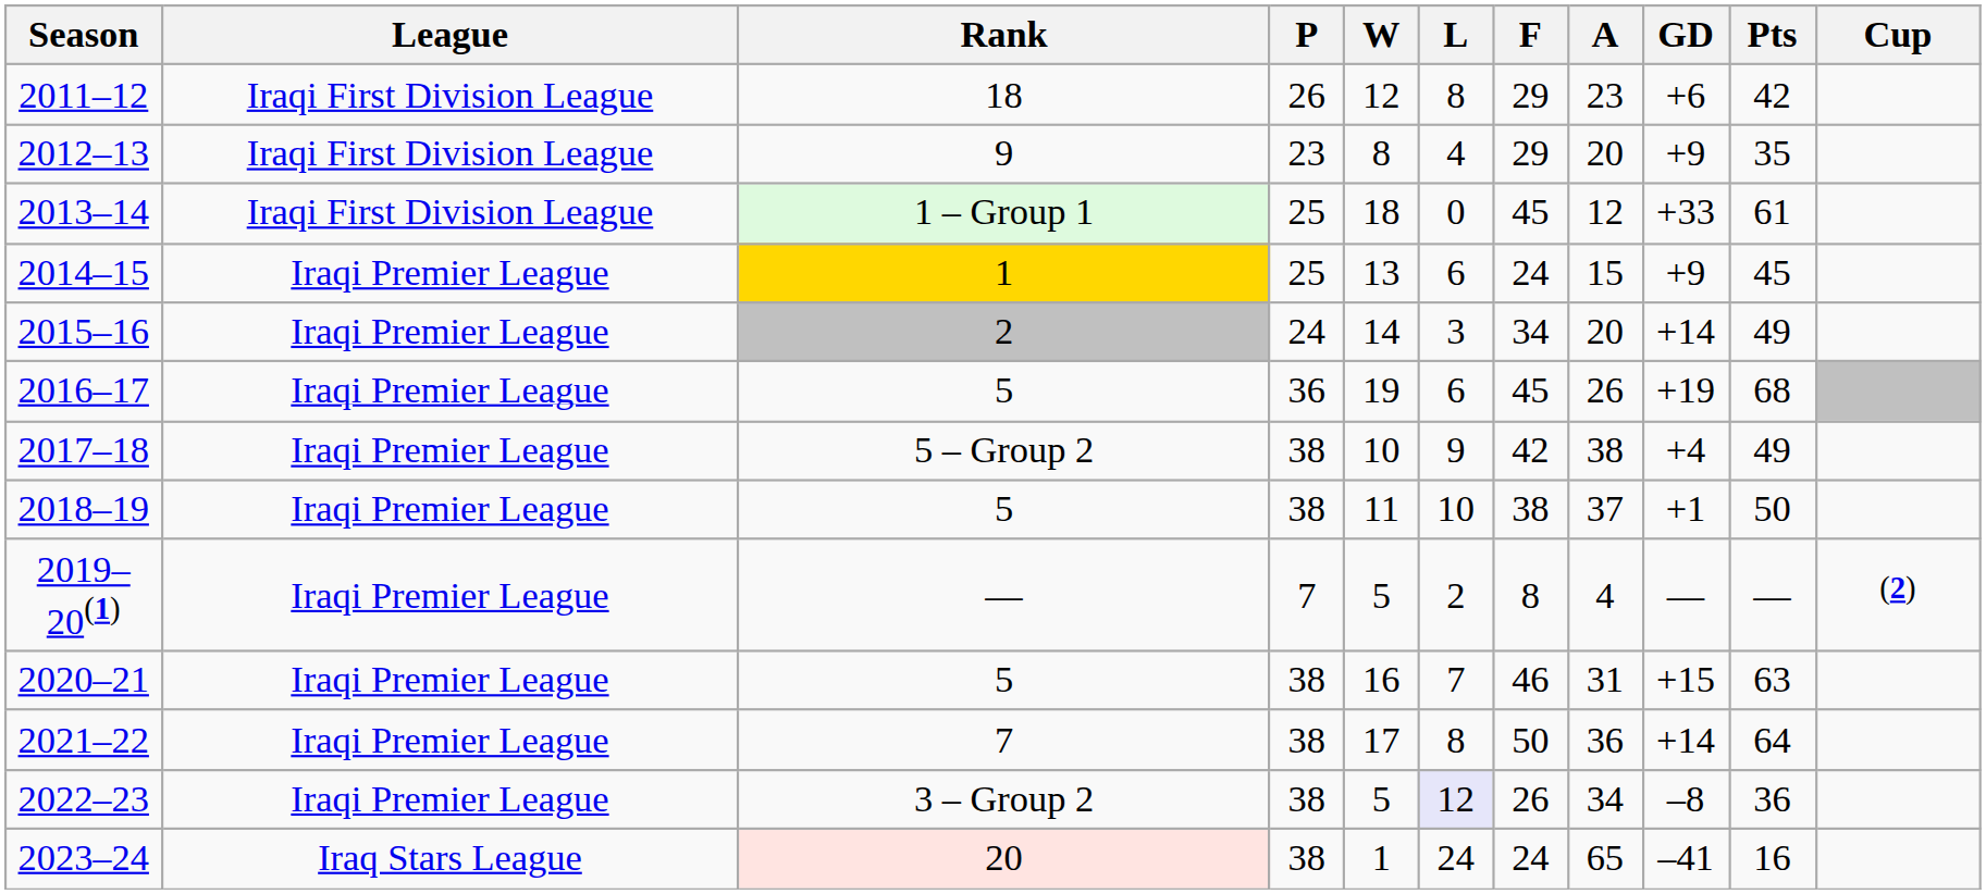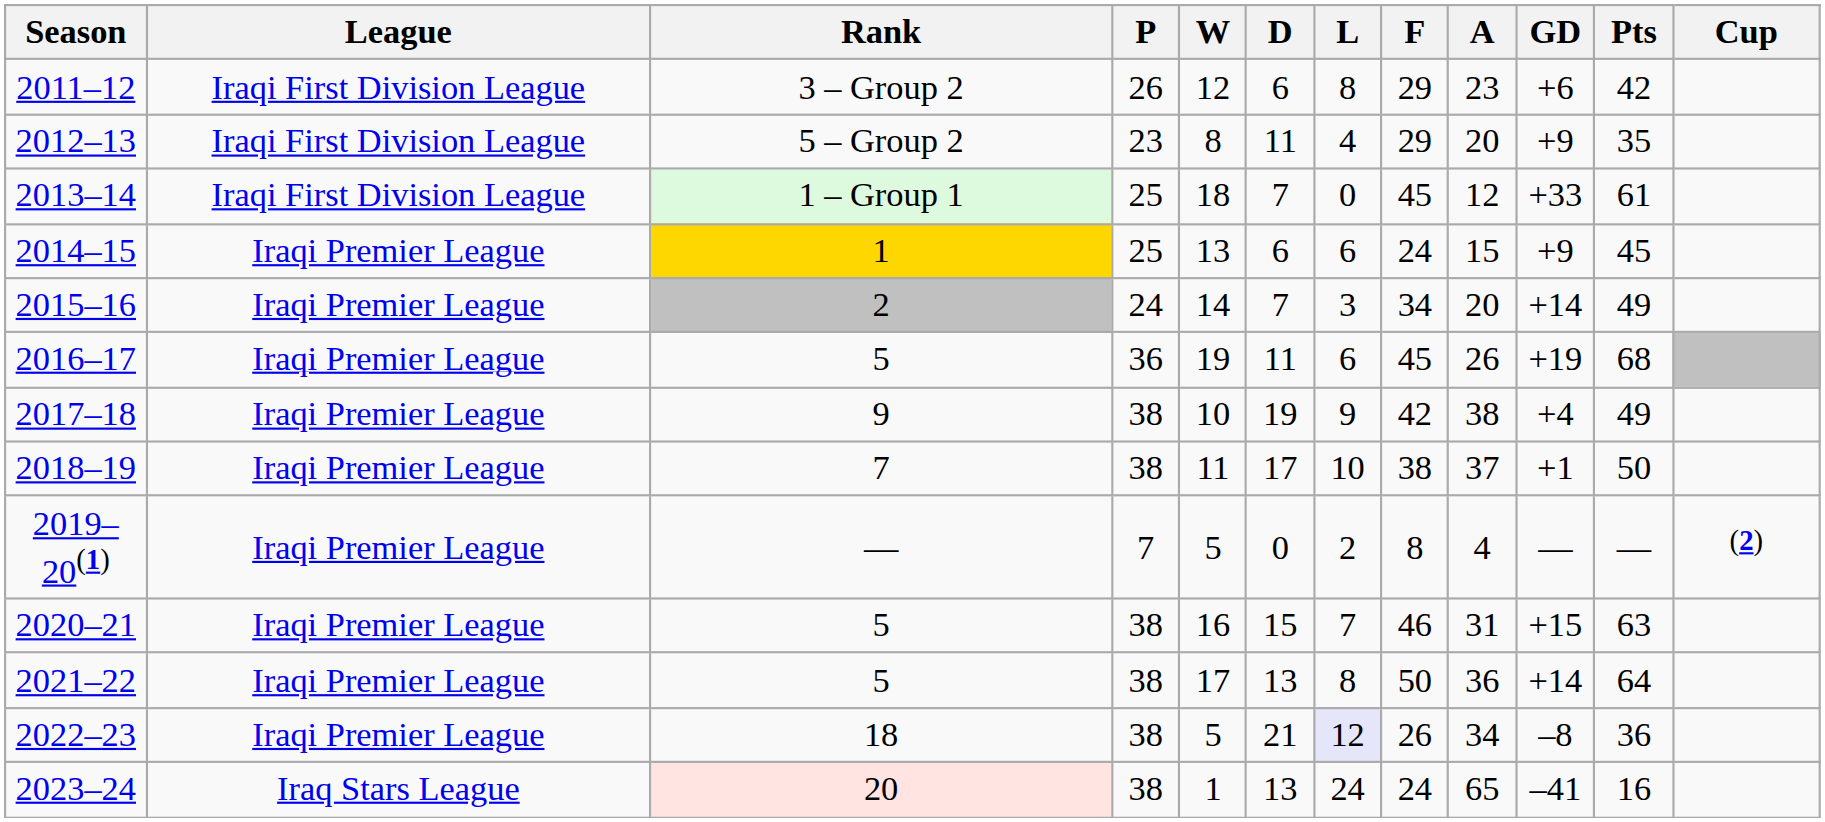 <table class="wikitable sortable" style="width:845px; text-align:center;">
 <tr>
 <th style="width:60px;">Season</th>
 <th style="width:250px;">League</th>
 <th style="width:230px;">Rank</th>
 <th style="width:25px;">P</th>
 <th style="width:25px;">W</th>
+<th style="width:25px;">D</th>
 <th style="width:25px;">L</th>
 <th style="width:25px;">F</th>
 <th style="width:25px;">A</th>
 <th style="width:30px;">GD</th>
 <th style="width:30px;">Pts</th>
 <th style="width:65px;">Cup</th>
 </tr>
 <tr>
 <td><a href='#'>2011–12</a></td>
 <td><a href='#'>Iraqi First Division League</a></td>
-<td>18</td>
+<td>3 – Group 2</td>
 <td>26</td>
 <td>12</td>
+<td>6</td>
 <td>8</td>
 <td>29</td>
 <td>23</td>
 <td>+6</td>
 <td>42</td>
 <td></td>
 </tr>
 <tr>
 <td><a href='#'>2012–13</a></td>
 <td><a href='#'>Iraqi First Division League</a></td>
-<td>9</td>
+<td>5 – Group 2</td>
 <td>23</td>
 <td>8</td>
+<td>11</td>
 <td>4</td>
 <td>29</td>
 <td>20</td>
 <td>+9</td>
 <td>35</td>
 <td></td>
 </tr>
 <tr>
 <td><a href='#'>2013–14</a></td>
 <td><a href='#'>Iraqi First Division League</a></td>
 <td style="background:#DEFADE;">1 – Group 1</td>
 <td>25</td>
 <td>18</td>
+<td>7</td>
 <td>0</td>
 <td>45</td>
 <td>12</td>
 <td>+33</td>
 <td>61</td>
 <td></td>
 </tr>
 <tr>
 <td><a href='#'>2014–15</a></td>
 <td><a href='#'>Iraqi Premier League</a></td>
 <td style="background:gold;">1</td>
 <td>25</td>
 <td>13</td>
 <td>6</td>
+<td>6</td>
 <td>24</td>
 <td>15</td>
 <td>+9</td>
 <td>45</td>
 <td></td>
 </tr>
 <tr>
 <td><a href='#'>2015–16</a></td>
 <td><a href='#'>Iraqi Premier League</a></td>
 <td style="background:silver;">2</td>
 <td>24</td>
 <td>14</td>
+<td>7</td>
 <td>3</td>
 <td>34</td>
 <td>20</td>
 <td>+14</td>
 <td>49</td>
 <td></td>
 </tr>
 <tr>
 <td><a href='#'>2016–17</a></td>
 <td><a href='#'>Iraqi Premier League</a></td>
 <td>5</td>
 <td>36</td>
 <td>19</td>
+<td>11</td>
 <td>6</td>
 <td>45</td>
 <td>26</td>
 <td>+19</td>
 <td>68</td>
 <td style="background:silver;"></td>
 </tr>
 <tr>
 <td><a href='#'>2017–18</a></td>
 <td><a href='#'>Iraqi Premier League</a></td>
-<td>5 – Group 2</td>
+<td>9</td>
 <td>38</td>
 <td>10</td>
+<td>19</td>
 <td>9</td>
 <td>42</td>
 <td>38</td>
 <td>+4</td>
 <td>49</td>
 <td></td>
 </tr>
 <tr>
 <td><a href='#'>2018–19</a></td>
 <td><a href='#'>Iraqi Premier League</a></td>
-<td>5</td>
+<td>7</td>
 <td>38</td>
 <td>11</td>
+<td>17</td>
 <td>10</td>
 <td>38</td>
 <td>37</td>
 <td>+1</td>
 <td>50</td>
 <td></td>
 </tr>
 <tr>
 <td><a href='#'>2019–20</a><sup>(<strong><a href='#'>1</a></strong>)</sup></td>
 <td><a href='#'>Iraqi Premier League</a></td>
 <td>—</td>
 <td>7</td>
 <td>5</td>
+<td>0</td>
 <td>2</td>
 <td>8</td>
 <td>4</td>
 <td>—</td>
 <td>—</td>
 <td><em></em><sup>(<strong><a href='#'>2</a></strong>)</sup></td>
 </tr>
 <tr>
 <td><a href='#'>2020–21</a></td>
 <td><a href='#'>Iraqi Premier League</a></td>
 <td>5</td>
 <td>38</td>
 <td>16</td>
+<td>15</td>
 <td>7</td>
 <td>46</td>
 <td>31</td>
 <td>+15</td>
 <td>63</td>
 <td></td>
 </tr>
 <tr>
 <td><a href='#'>2021–22</a></td>
 <td><a href='#'>Iraqi Premier League</a></td>
-<td>7</td>
+<td>5</td>
 <td>38</td>
 <td>17</td>
+<td>13</td>
 <td>8</td>
 <td>50</td>
 <td>36</td>
 <td>+14</td>
 <td>64</td>
 <td></td>
 </tr>
 <tr>
 <td><a href='#'>2022–23</a></td>
 <td><a href='#'>Iraqi Premier League</a></td>
-<td>3 – Group 2</td>
+<td>18</td>
 <td>38</td>
 <td>5</td>
+<td>21</td>
 <td style="background: lavender;">12</td>
 <td>26</td>
 <td>34</td>
 <td>–8</td>
 <td>36</td>
 <td></td>
 </tr>
 <tr>
 <td><a href='#'>2023–24</a></td>
 <td><a href='#'>Iraq Stars League</a></td>
 <td style="background:MistyRose;">20</td>
 <td>38</td>
 <td>1</td>
+<td>13</td>
 <td>24</td>
 <td>24</td>
 <td>65</td>
 <td>–41</td>
 <td>16</td>
 <td></td>
 </tr>
 </table>
